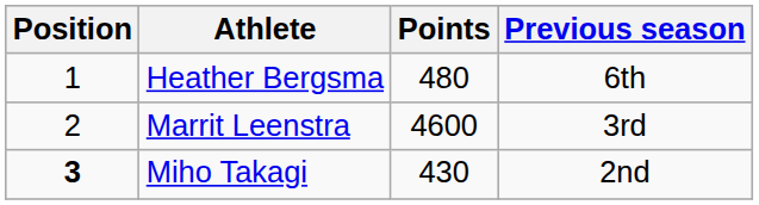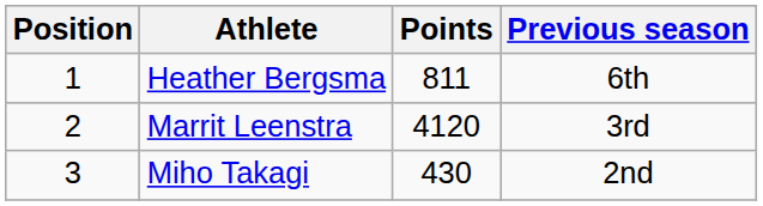 <table class="wikitable">
 <tr>
 <th>Position</th>
 <th>Athlete</th>
 <th>Points</th>
 <th><a href='#'>Previous season</a></th>
 </tr>
 <tr align="center">
 <td>1</td>
 <td align="left"> <a href='#'>Heather Bergsma</a></td>
-<td>480</td>
+<td>811</td>
 <td>6th</td>
 </tr>
 <tr align="center">
 <td>2</td>
 <td align="left"> <a href='#'>Marrit Leenstra</a></td>
-<td>4600</td>
+<td>4120</td>
 <td>3rd</td>
 </tr>
 <tr align="center">
-<td><strong>3</strong></td>
+<td>3</td>
 <td align="left"> <a href='#'>Miho Takagi</a></td>
 <td>430</td>
 <td>2nd</td>
 </tr>
 </table>
